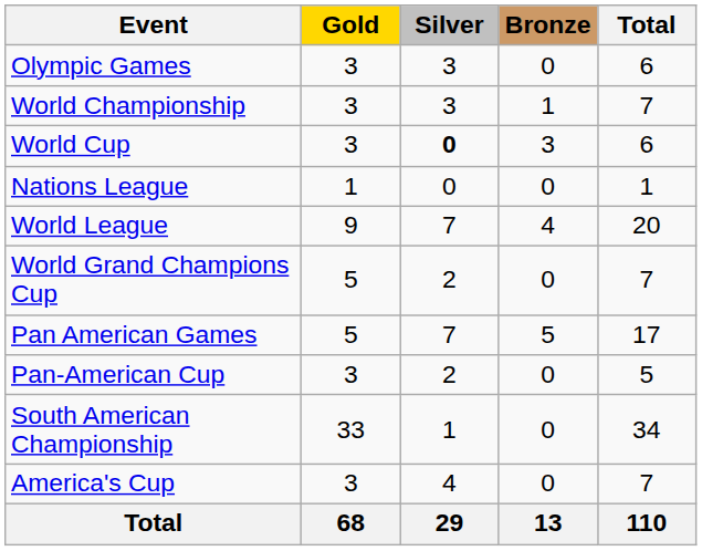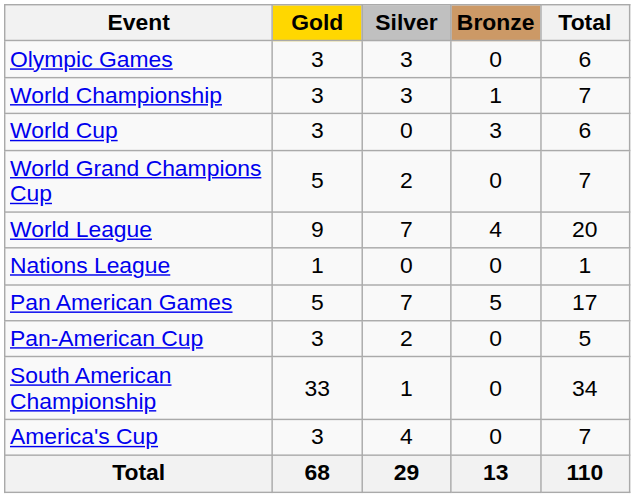 <table class="wikitable sortable" style="text-align:center;">
 <tr>
 <th width=180>Event</th>
 <th scope="col" style="background:gold; width:55px;">Gold</th>
 <th scope="col" style="background:silver; width:55px;">Silver</th>
 <th scope="col" style="background:#cc9966; width:55px;">Bronze</th>
 <th width=55>Total</th>
 </tr>
 <tr>
 <td align=left><a href='#'>Olympic Games</a></td>
 <td>3</td>
 <td>3</td>
 <td>0</td>
 <td>6</td>
 </tr>
 <tr>
 <td align=left><a href='#'>World Championship</a></td>
 <td>3</td>
 <td>3</td>
 <td>1</td>
 <td>7</td>
 </tr>
 <tr>
 <td align=left><a href='#'>World Cup</a></td>
 <td>3</td>
-<td><strong>0</strong></td>
+<td>0</td>
 <td>3</td>
 <td>6</td>
 </tr>
 <tr>
-<td align=left><a href='#'>Nations League</a></td>
-<td>1</td>
+<td align=left><a href='#'>World Grand Champions Cup</a></td>
+<td>5</td>
+<td>2</td>
 <td>0</td>
-<td>0</td>
-<td>1</td>
+<td>7</td>
 </tr>
 <tr>
 <td align=left><a href='#'>World League</a></td>
 <td>9</td>
 <td>7</td>
 <td>4</td>
 <td>20</td>
 </tr>
 <tr>
-<td align=left><a href='#'>World Grand Champions Cup</a></td>
-<td>5</td>
-<td>2</td>
+<td align=left><a href='#'>Nations League</a></td>
+<td>1</td>
 <td>0</td>
-<td>7</td>
+<td>0</td>
+<td>1</td>
 </tr>
 <tr>
 <td align=left><a href='#'>Pan American Games</a></td>
 <td>5</td>
 <td>7</td>
 <td>5</td>
 <td>17</td>
 </tr>
 <tr>
 <td align=left><a href='#'>Pan-American Cup</a></td>
 <td>3</td>
 <td>2</td>
 <td>0</td>
 <td>5</td>
 </tr>
 <tr>
 <td align=left><a href='#'>South American Championship</a></td>
 <td>33</td>
 <td>1</td>
 <td>0</td>
 <td>34</td>
 </tr>
 <tr>
 <td align=left><a href='#'>America's Cup</a></td>
 <td>3</td>
 <td>4</td>
 <td>0</td>
 <td>7</td>
 </tr>
 <tr>
 <th>Total</th>
 <th>68</th>
 <th>29</th>
 <th>13</th>
 <th>110</th>
 </tr>
 </table>
